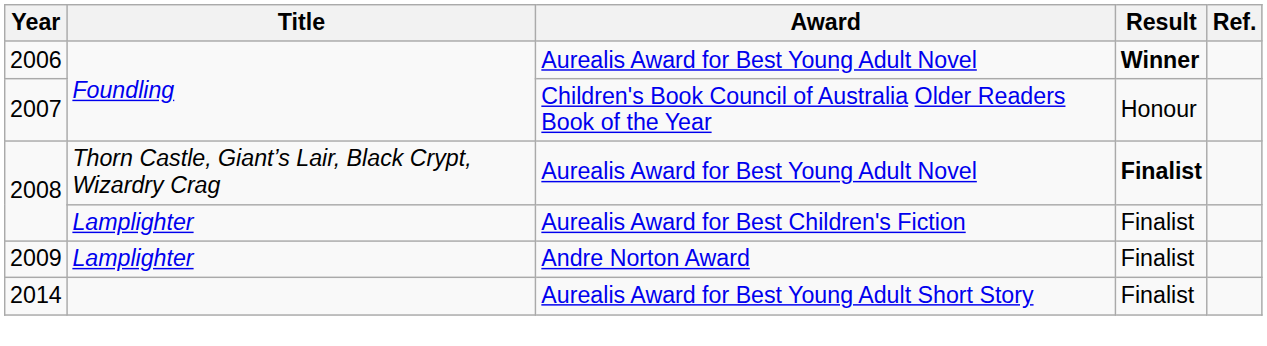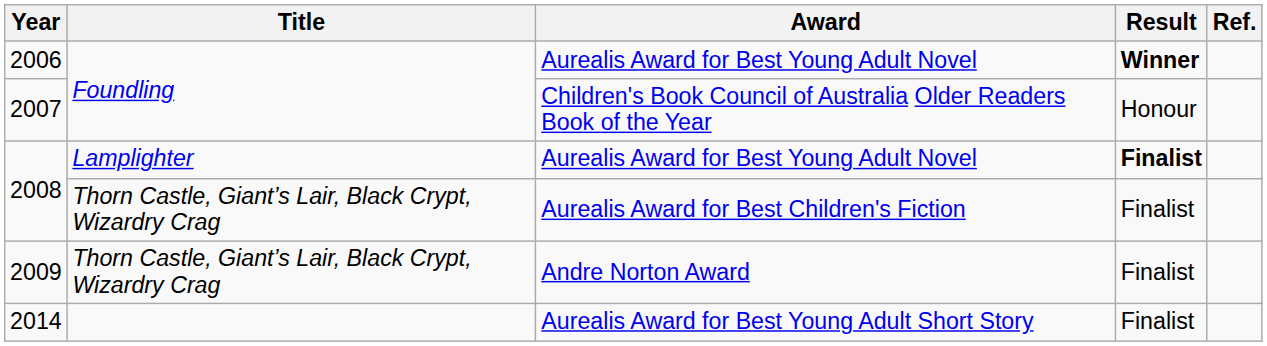 <table class="wikitable sortable mw-collapsible">
 <tr>
 <th>Year</th>
 <th>Title</th>
 <th>Award</th>
 <th>Result</th>
 <th>Ref.</th>
 </tr>
 <tr>
 <td>2006</td>
 <td rowspan="2"><em><a href='#'>Foundling</a></em></td>
 <td><a href='#'>Aurealis Award for Best Young Adult Novel</a></td>
 <td><strong>Winner</strong></td>
 <td></td>
 </tr>
 <tr>
 <td>2007</td>
 <td><a href='#'>Children's Book Council of Australia</a> <a href='#'>Older Readers Book of the Year</a></td>
 <td>Honour</td>
 <td></td>
 </tr>
 <tr>
 <td rowspan="2">2008</td>
-<td><em>Thorn Castle, Giant’s Lair, Black Crypt, Wizardry Crag</em></td>
+<td><em><a href='#'>Lamplighter</a></em></td>
 <td><a href='#'>Aurealis Award for Best Young Adult Novel</a></td>
 <td><strong>Finalist</strong></td>
 <td></td>
 </tr>
 <tr>
-<td><em><a href='#'>Lamplighter</a></em></td>
+<td><em>Thorn Castle, Giant’s Lair, Black Crypt, Wizardry Crag</em></td>
 <td><a href='#'>Aurealis Award for Best Children's Fiction</a></td>
 <td>Finalist</td>
 <td></td>
 </tr>
 <tr>
 <td>2009</td>
-<td><em><a href='#'>Lamplighter</a></em></td>
+<td><em>Thorn Castle, Giant’s Lair, Black Crypt, Wizardry Crag</em></td>
 <td><a href='#'>Andre Norton Award</a></td>
 <td>Finalist</td>
 <td></td>
 </tr>
 <tr>
 <td>2014</td>
 <td></td>
 <td><a href='#'>Aurealis Award for Best Young Adult Short Story</a></td>
 <td>Finalist</td>
 <td></td>
 </tr>
 </table>
